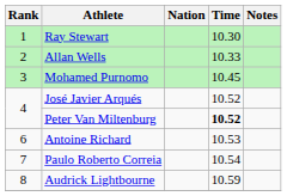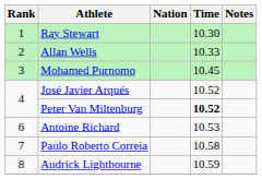 <table class="wikitable sortable" style="text-align:center">
 <tr>
 <th>Rank</th>
 <th>Athlete</th>
 <th>Nation</th>
 <th>Time</th>
 <th>Notes</th>
 </tr>
 <tr bgcolor=bbf3bb>
 <td>1</td>
 <td align=left><a href='#'>Ray Stewart</a></td>
 <td align=left></td>
 <td>10.30</td>
 <td></td>
 </tr>
 <tr bgcolor=bbf3bb>
 <td>2</td>
 <td align=left><a href='#'>Allan Wells</a></td>
 <td align=left></td>
 <td>10.33</td>
 <td></td>
 </tr>
 <tr bgcolor=bbf3bb>
 <td>3</td>
 <td align=left><a href='#'>Mohamed Purnomo</a></td>
 <td align=left></td>
 <td>10.45</td>
 <td></td>
 </tr>
 <tr>
 <td rowspan=2>4</td>
 <td align=left><a href='#'>José Javier Arqués</a></td>
 <td align=left></td>
 <td>10.52</td>
 <td></td>
 </tr>
 <tr>
 <td align=left><a href='#'>Peter Van Miltenburg</a></td>
 <td align=left></td>
 <td><strong>10.52</strong></td>
 <td></td>
 </tr>
 <tr>
 <td>6</td>
 <td align=left><a href='#'>Antoine Richard</a></td>
 <td align=left></td>
 <td>10.53</td>
 <td></td>
 </tr>
 <tr>
 <td>7</td>
 <td align=left><a href='#'>Paulo Roberto Correia</a></td>
 <td align=left></td>
-<td>10.54</td>
+<td>10.58</td>
 <td></td>
 </tr>
 <tr>
 <td>8</td>
 <td align=left><a href='#'>Audrick Lightbourne</a></td>
 <td align=left></td>
 <td>10.59</td>
 <td></td>
 </tr>
 <tr>
 </tr>
 </table>
